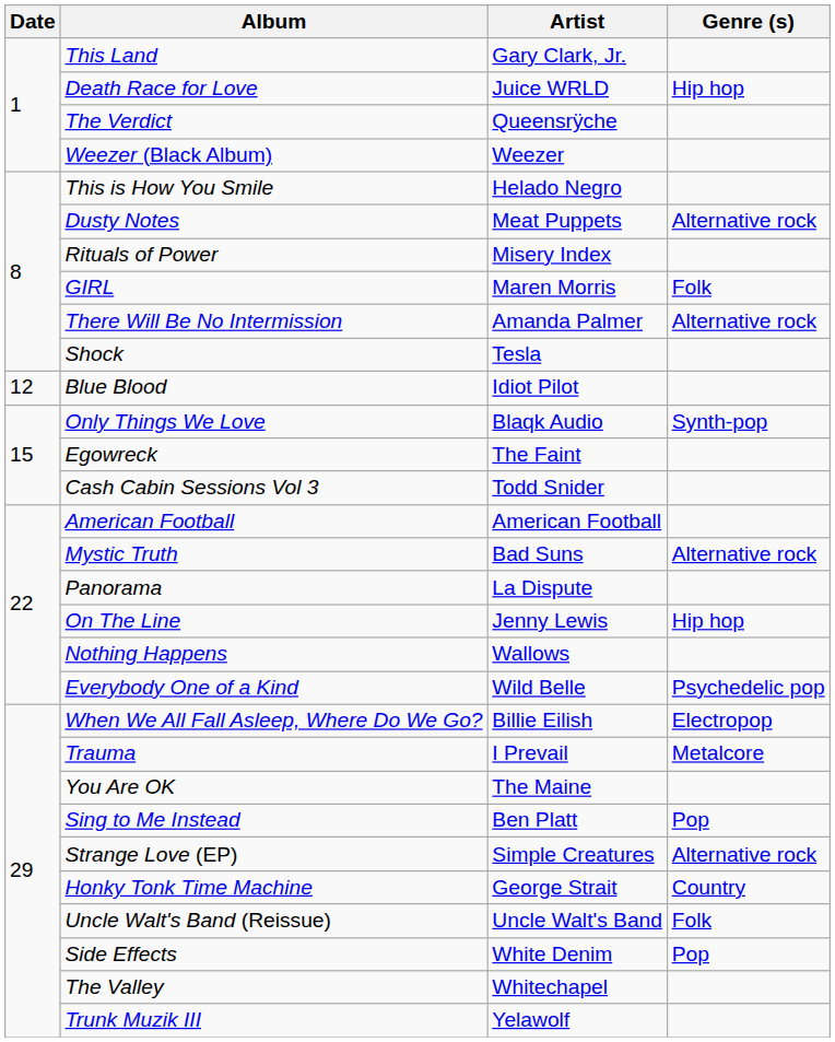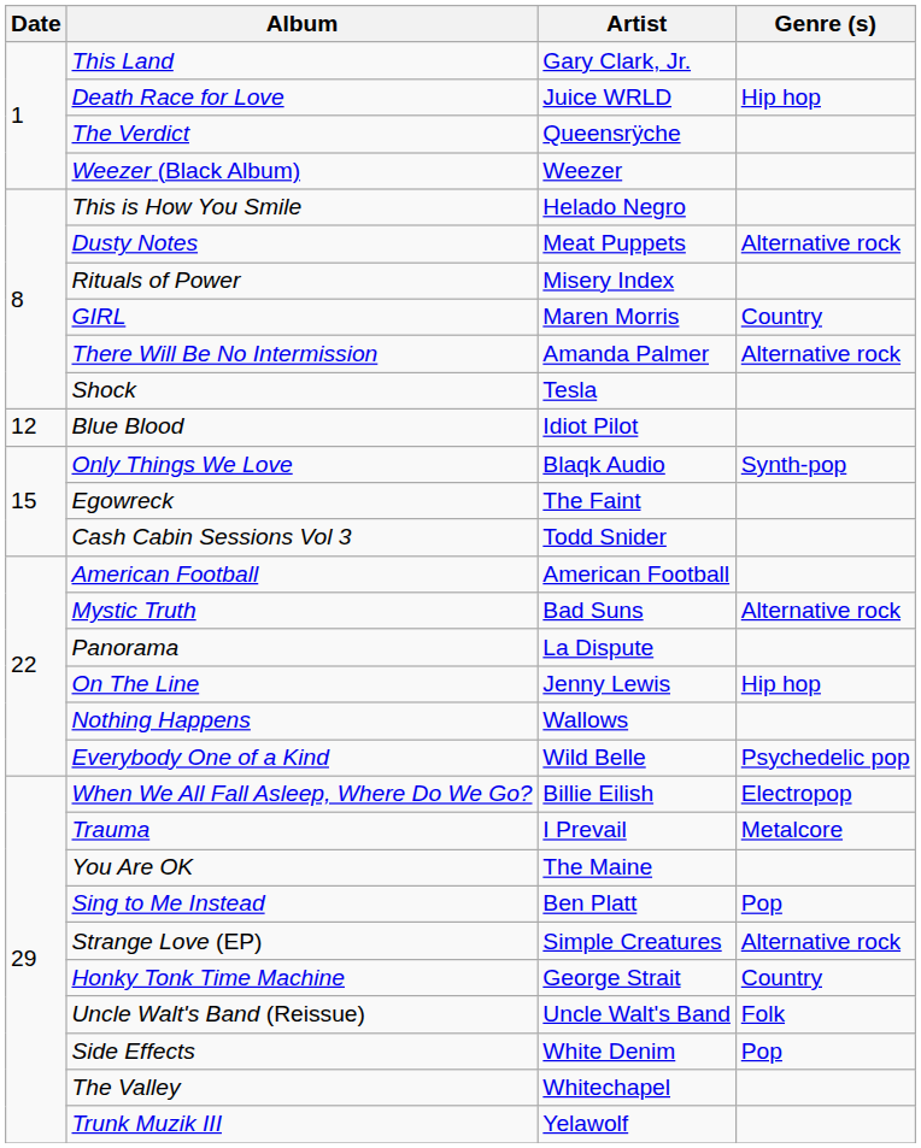 <table class="wikitable">
 <tr>
 <th>Date</th>
 <th>Album</th>
 <th>Artist</th>
 <th>Genre (s)</th>
 </tr>
 <tr>
 <td rowspan="4">1</td>
 <td><em><a href='#'>This Land</a></em></td>
 <td><a href='#'>Gary Clark, Jr.</a></td>
 <td></td>
 </tr>
 <tr>
 <td><em><a href='#'>Death Race for Love</a></em></td>
 <td><a href='#'>Juice WRLD</a></td>
 <td><a href='#'>Hip hop</a></td>
 </tr>
 <tr>
 <td><em><a href='#'>The Verdict</a></em></td>
 <td><a href='#'>Queensrÿche</a></td>
 <td></td>
 </tr>
 <tr>
 <td><a href='#'><em>Weezer</em> (Black Album)</a></td>
 <td><a href='#'>Weezer</a></td>
 <td></td>
 </tr>
 <tr>
 <td rowspan="6">8</td>
 <td><em>This is How You Smile</em></td>
 <td><a href='#'>Helado Negro</a></td>
 <td></td>
 </tr>
 <tr>
 <td><em><a href='#'>Dusty Notes</a></em></td>
 <td><a href='#'>Meat Puppets</a></td>
 <td><a href='#'>Alternative rock</a></td>
 </tr>
 <tr>
 <td><em>Rituals of Power</em></td>
 <td><a href='#'>Misery Index</a></td>
 <td></td>
 </tr>
 <tr>
 <td><em><a href='#'>GIRL</a></em></td>
 <td><a href='#'>Maren Morris</a></td>
-<td><a href='#'>Folk</a></td>
+<td><a href='#'>Country</a></td>
 </tr>
 <tr>
 <td><em><a href='#'>There Will Be No Intermission</a></em></td>
 <td><a href='#'>Amanda Palmer</a></td>
 <td><a href='#'>Alternative rock</a></td>
 </tr>
 <tr>
 <td><em>Shock</em></td>
 <td><a href='#'>Tesla</a></td>
 <td></td>
 </tr>
 <tr>
 <td>12</td>
 <td><em>Blue Blood</em></td>
 <td><a href='#'>Idiot Pilot</a></td>
 <td></td>
 </tr>
 <tr>
 <td rowspan="3">15</td>
 <td><em><a href='#'>Only Things We Love</a></em></td>
 <td><a href='#'>Blaqk Audio</a></td>
 <td><a href='#'>Synth-pop</a></td>
 </tr>
 <tr>
 <td><em>Egowreck</em></td>
 <td><a href='#'>The Faint</a></td>
 <td></td>
 </tr>
 <tr>
 <td><em>Cash Cabin Sessions Vol 3</em></td>
 <td><a href='#'>Todd Snider</a></td>
 <td></td>
 </tr>
 <tr>
 <td rowspan="6">22</td>
 <td><em><a href='#'>American Football</a></em></td>
 <td><a href='#'>American Football</a></td>
 <td></td>
 </tr>
 <tr>
 <td><em><a href='#'>Mystic Truth</a></em></td>
 <td><a href='#'>Bad Suns</a></td>
 <td><a href='#'>Alternative rock</a></td>
 </tr>
 <tr>
 <td><em>Panorama</em></td>
 <td><a href='#'>La Dispute</a></td>
 <td></td>
 </tr>
 <tr>
 <td><em><a href='#'>On The Line</a></em></td>
 <td><a href='#'>Jenny Lewis</a></td>
 <td><a href='#'>Hip hop</a></td>
 </tr>
 <tr>
 <td><em><a href='#'>Nothing Happens</a></em></td>
 <td><a href='#'>Wallows</a></td>
 <td></td>
 </tr>
 <tr>
 <td><em><a href='#'>Everybody One of a Kind</a></em></td>
 <td><a href='#'>Wild Belle</a></td>
 <td><a href='#'>Psychedelic pop</a></td>
 </tr>
 <tr>
 <td rowspan="10">29</td>
 <td><em><a href='#'>When We All Fall Asleep, Where Do We Go?</a></em></td>
 <td><a href='#'>Billie Eilish</a></td>
 <td><a href='#'>Electropop</a></td>
 </tr>
 <tr>
 <td><em><a href='#'>Trauma</a></em></td>
 <td><a href='#'>I Prevail</a></td>
 <td><a href='#'>Metalcore</a></td>
 </tr>
 <tr>
 <td><em>You Are OK</em></td>
 <td><a href='#'>The Maine</a></td>
 <td></td>
 </tr>
 <tr>
 <td><em><a href='#'>Sing to Me Instead</a></em></td>
 <td><a href='#'>Ben Platt</a></td>
 <td><a href='#'>Pop</a></td>
 </tr>
 <tr>
 <td><em>Strange Love</em> (EP)</td>
 <td><a href='#'>Simple Creatures</a></td>
 <td><a href='#'>Alternative rock</a></td>
 </tr>
 <tr>
 <td><em><a href='#'>Honky Tonk Time Machine</a></em></td>
 <td><a href='#'>George Strait</a></td>
 <td><a href='#'>Country</a></td>
 </tr>
 <tr>
 <td><em>Uncle Walt's Band</em> (Reissue)</td>
 <td><a href='#'>Uncle Walt's Band</a></td>
 <td><a href='#'>Folk</a></td>
 </tr>
 <tr>
 <td><em>Side Effects</em></td>
 <td><a href='#'>White Denim</a></td>
 <td><a href='#'>Pop</a></td>
 </tr>
 <tr>
 <td><em>The Valley</em></td>
 <td><a href='#'>Whitechapel</a></td>
 <td></td>
 </tr>
 <tr>
 <td><em><a href='#'>Trunk Muzik III</a></em></td>
 <td><a href='#'>Yelawolf</a></td>
 <td></td>
 </tr>
 </table>
